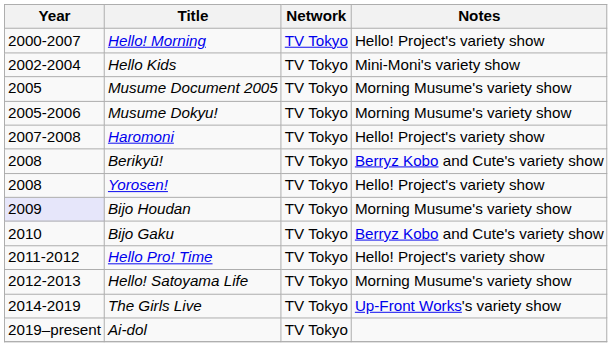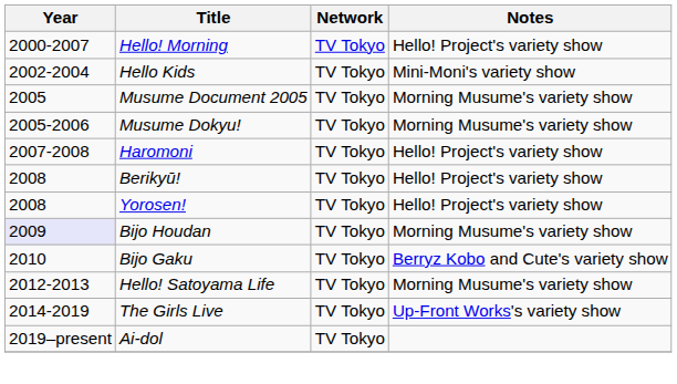 <table class="wikitable sortable">
 <tr>
 <th>Year</th>
 <th>Title</th>
 <th>Network</th>
 <th class="unsortable">Notes</th>
 </tr>
 <tr>
 <td>2000-2007</td>
 <td><em><a href='#'>Hello! Morning</a></em></td>
 <td><a href='#'>TV Tokyo</a></td>
 <td>Hello! Project's variety show</td>
 </tr>
 <tr>
 <td>2002-2004</td>
 <td><em>Hello Kids</em></td>
 <td>TV Tokyo</td>
 <td>Mini-Moni's variety show</td>
 </tr>
 <tr>
 <td>2005</td>
 <td><em>Musume Document 2005</em></td>
 <td>TV Tokyo</td>
 <td>Morning Musume's variety show</td>
 </tr>
 <tr>
 <td>2005-2006</td>
 <td><em>Musume Dokyu!</em></td>
 <td>TV Tokyo</td>
 <td>Morning Musume's variety show</td>
 </tr>
 <tr>
 <td>2007-2008</td>
 <td><em><a href='#'>Haromoni</a></em></td>
 <td>TV Tokyo</td>
 <td>Hello! Project's variety show</td>
 </tr>
 <tr>
 <td>2008</td>
 <td><em>Berikyū!</em></td>
 <td>TV Tokyo</td>
-<td><a href='#'>Berryz Kobo</a> and Cute's variety show</td>
+<td>Hello! Project's variety show</td>
 </tr>
 <tr>
 <td>2008</td>
 <td><em><a href='#'>Yorosen!</a></em></td>
 <td>TV Tokyo</td>
 <td>Hello! Project's variety show</td>
 </tr>
 <tr>
 <td style="background: lavender;">2009</td>
 <td><em>Bijo Houdan</em></td>
 <td>TV Tokyo</td>
 <td>Morning Musume's variety show</td>
 </tr>
 <tr>
 <td>2010</td>
 <td><em>Bijo Gaku</em></td>
 <td>TV Tokyo</td>
 <td><a href='#'>Berryz Kobo</a> and Cute's variety show</td>
-</tr>
-<tr>
-<td>2011-2012</td>
-<td><em><a href='#'>Hello Pro! Time</a></em></td>
-<td>TV Tokyo</td>
-<td>Hello! Project's variety show</td>
 </tr>
 <tr>
 <td>2012-2013</td>
 <td><em>Hello! Satoyama Life</em></td>
 <td>TV Tokyo</td>
 <td>Morning Musume's variety show</td>
 </tr>
 <tr>
 <td>2014-2019</td>
 <td><em>The Girls Live</em></td>
 <td>TV Tokyo</td>
 <td><a href='#'>Up-Front Works</a>'s variety show</td>
 </tr>
 <tr>
 <td>2019–present</td>
 <td><em>Ai-dol</em></td>
 <td>TV Tokyo</td>
 <td></td>
 </tr>
 <tr>
 </tr>
 </table>
